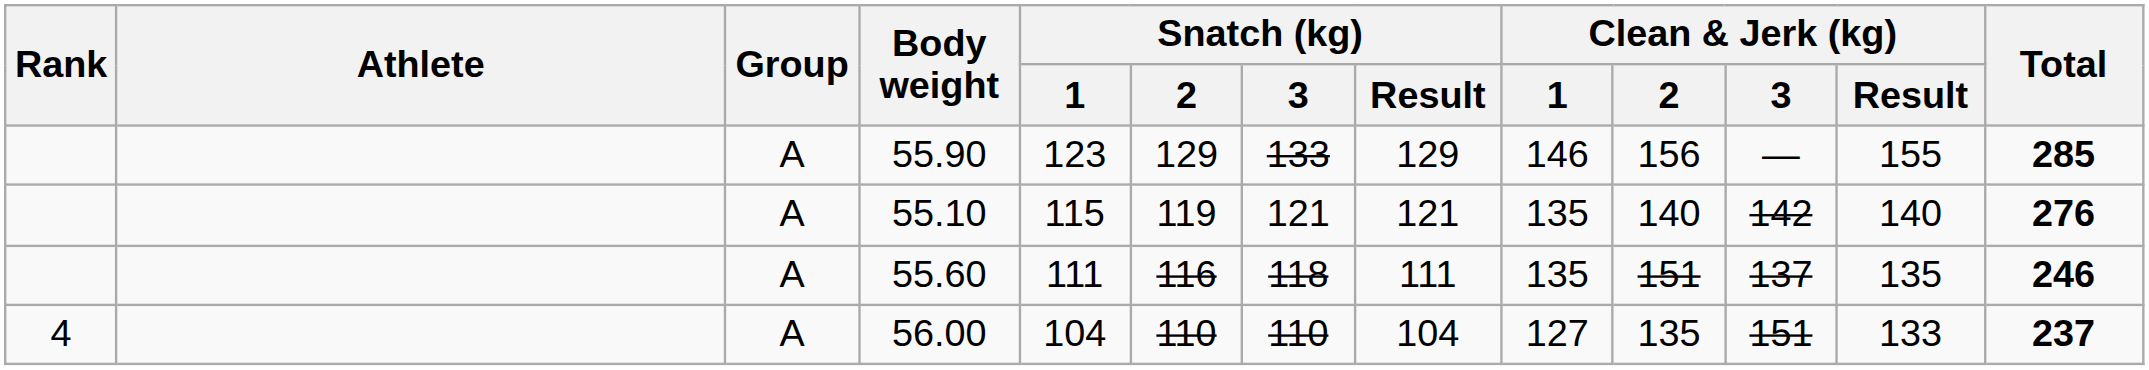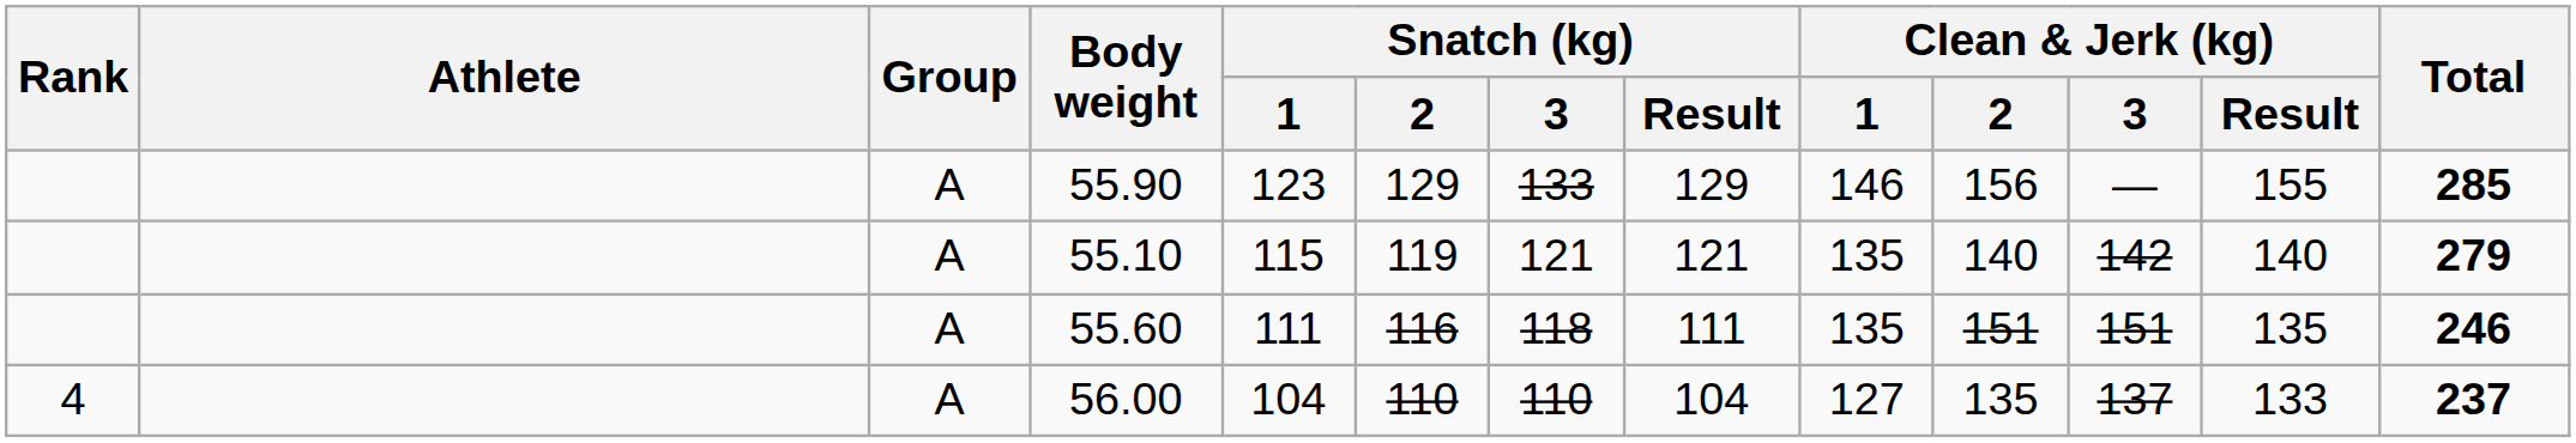 <table class = "wikitable" style="text-align:center;">
 <tr>
 <th rowspan=2 width=40>Rank</th>
 <th rowspan=2 width=250>Athlete</th>
 <th rowspan=2 width=50>Group</th>
 <th rowspan=2 width=60>Body weight</th>
 <th colspan=4>Snatch (kg)</th>
 <th colspan=4>Clean & Jerk (kg)</th>
 <th rowspan=2 width=60>Total</th>
 </tr>
 <tr>
 <th width=40>1</th>
 <th width=40>2</th>
 <th width=40>3</th>
 <th width=55>Result</th>
 <th width=40>1</th>
 <th width=40>2</th>
 <th width=40>3</th>
 <th width=55>Result</th>
 </tr>
 <tr>
 <td></td>
 <td align=left></td>
 <td>A</td>
 <td>55.90</td>
 <td>123</td>
 <td>129</td>
 <td><s>133</s></td>
 <td>129</td>
 <td>146</td>
 <td>156</td>
 <td>—</td>
 <td>155</td>
 <td><strong>285</strong></td>
 </tr>
 <tr>
 <td></td>
 <td align=left></td>
 <td>A</td>
 <td>55.10</td>
 <td>115</td>
 <td>119</td>
 <td>121</td>
 <td>121</td>
 <td>135</td>
 <td>140</td>
 <td><s>142</s></td>
 <td>140</td>
-<td><strong>276</strong></td>
+<td><strong>279</strong></td>
 </tr>
 <tr>
 <td></td>
 <td align=left></td>
 <td>A</td>
 <td>55.60</td>
 <td>111</td>
 <td><s>116</s></td>
 <td><s>118</s></td>
 <td>111</td>
 <td>135</td>
 <td><s>151</s></td>
-<td><s>137</s></td>
+<td><s>151</s></td>
 <td>135</td>
 <td><strong>246</strong></td>
 </tr>
 <tr>
 <td>4</td>
 <td align=left></td>
 <td>A</td>
 <td>56.00</td>
 <td>104</td>
 <td><s>110</s></td>
 <td><s>110</s></td>
 <td>104</td>
 <td>127</td>
 <td>135</td>
-<td><s>151</s></td>
+<td><s>137</s></td>
 <td>133</td>
 <td><strong>237</strong></td>
 </tr>
 </table>
